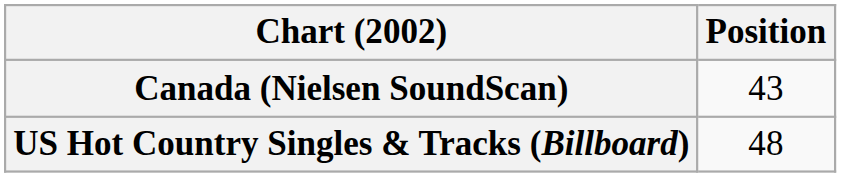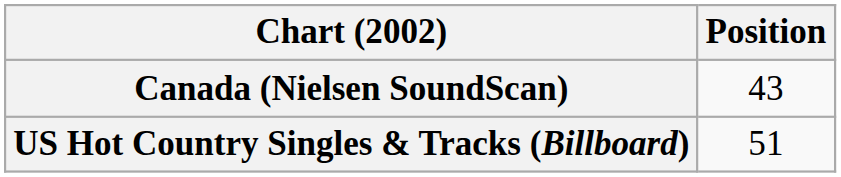 <table class="wikitable plainrowheaders">
 <tr>
 <th>Chart (2002)</th>
 <th>Position</th>
 </tr>
 <tr>
 <th scope="row">Canada (Nielsen SoundScan)</th>
 <td align="center">43</td>
 </tr>
 <tr>
 <th scope="row">US Hot Country Singles & Tracks (<em>Billboard</em>)</th>
-<td align="center">48</td>
+<td align="center">51</td>
 </tr>
 </table>
